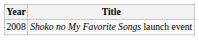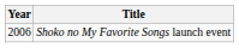 <table class="wikitable">
 <tr>
 <th>Year</th>
 <th>Title</th>
 </tr>
 <tr>
-<td>2008</td>
+<td>2006</td>
 <td><em>Shoko no My Favorite Songs</em> launch event</td>
 </tr>
 </table>
